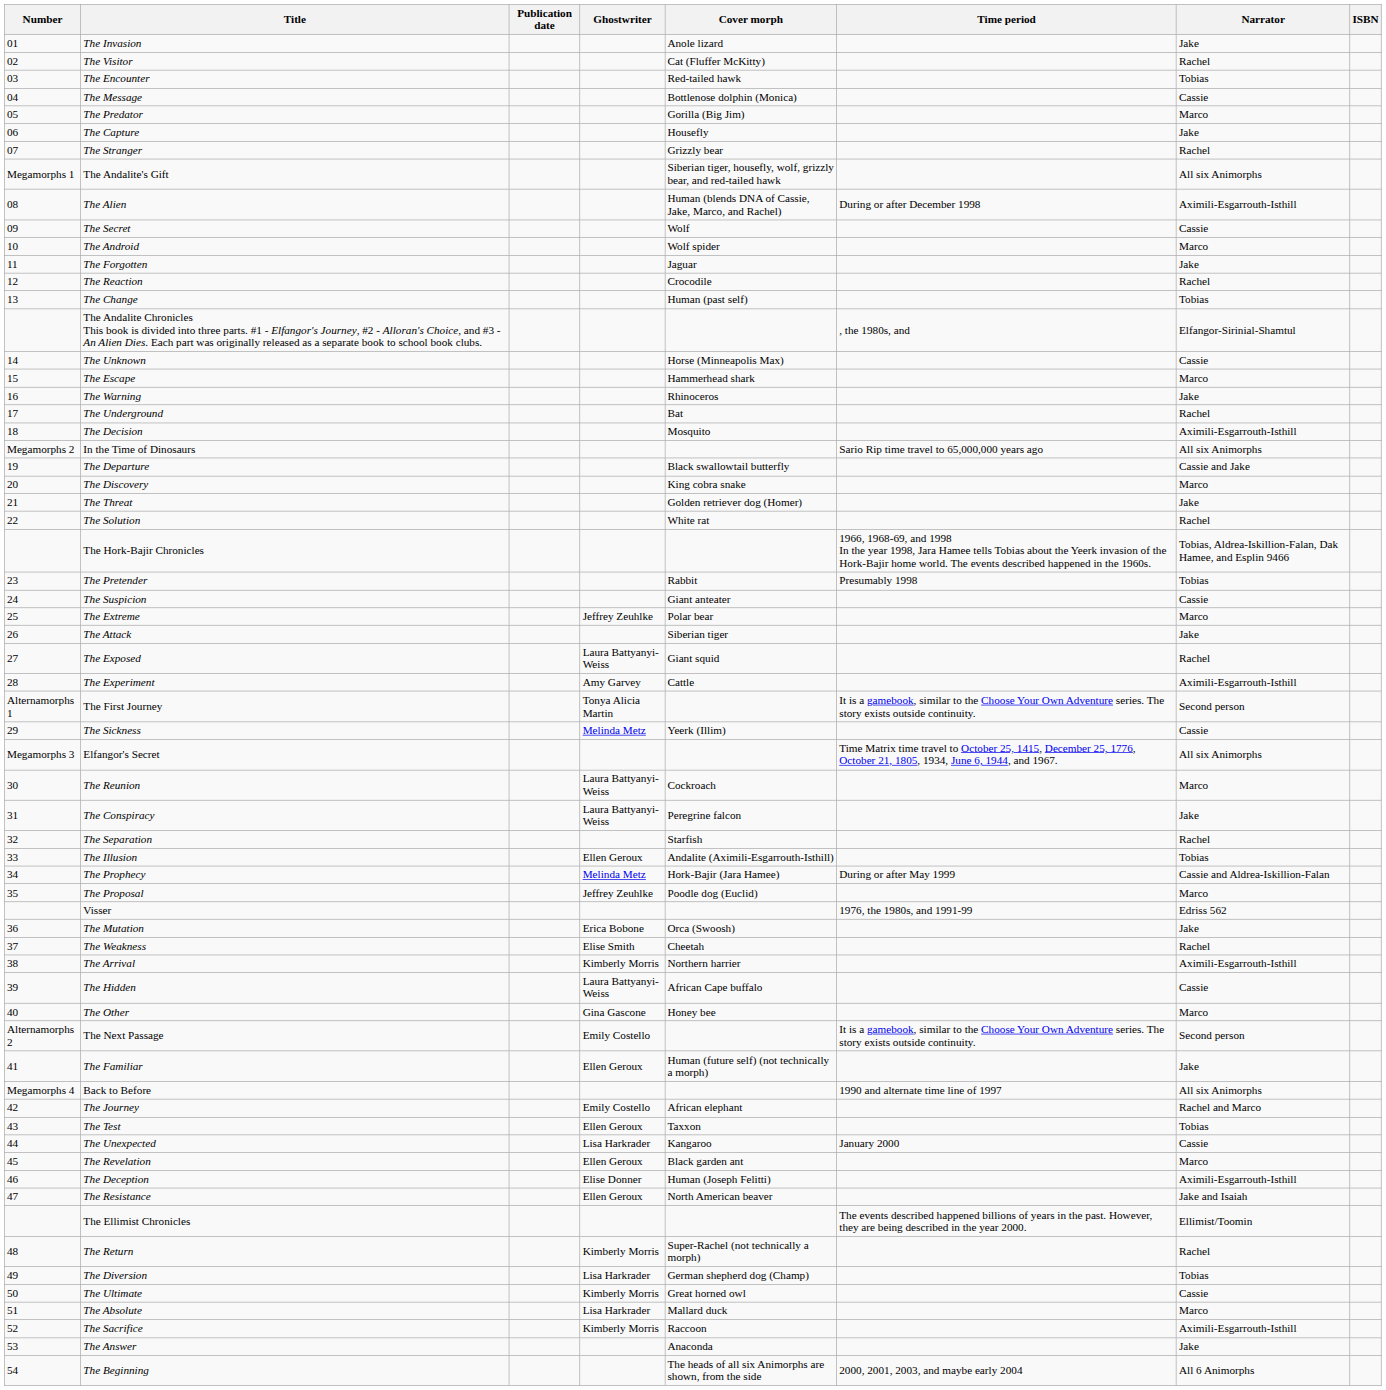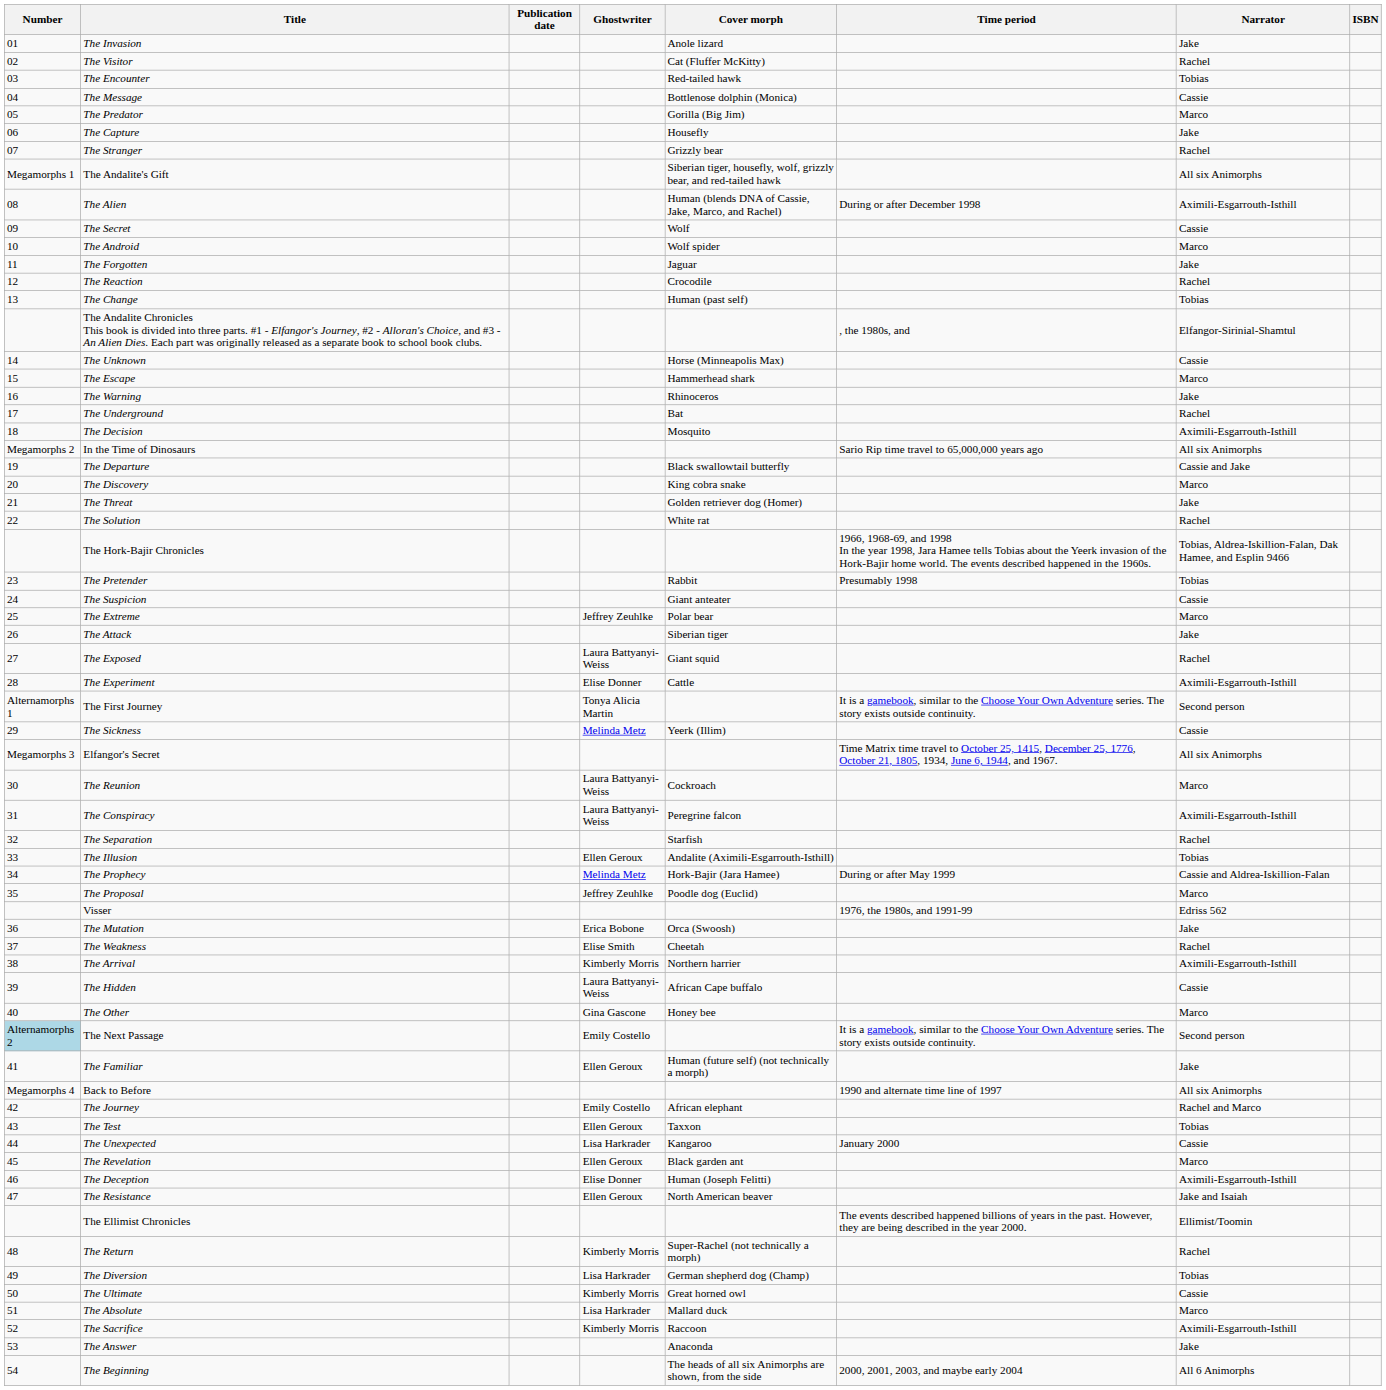 <table class="wikitable sortable">
 <tr>
 <th>Number</th>
 <th>Title</th>
 <th>Publication date</th>
 <th>Ghostwriter</th>
 <th>Cover morph</th>
 <th>Time period</th>
 <th>Narrator</th>
 <th class="unsortable">ISBN</th>
 </tr>
 <tr>
 <td>01</td>
 <td><em>The Invasion</em></td>
 <td></td>
 <td></td>
 <td>Anole lizard</td>
 <td></td>
 <td>Jake</td>
 <td></td>
 </tr>
 <tr>
 <td>02</td>
 <td><em>The Visitor</em></td>
 <td></td>
 <td></td>
 <td>Cat (Fluffer McKitty)</td>
 <td></td>
 <td>Rachel</td>
 <td></td>
 </tr>
 <tr>
 <td>03</td>
 <td><em>The Encounter</em></td>
 <td></td>
 <td></td>
 <td>Red-tailed hawk</td>
 <td></td>
 <td>Tobias</td>
 <td></td>
 </tr>
 <tr>
 <td>04</td>
 <td><em>The Message</em></td>
 <td></td>
 <td></td>
 <td>Bottlenose dolphin (Monica)</td>
 <td></td>
 <td>Cassie</td>
 <td></td>
 </tr>
 <tr>
 <td>05</td>
 <td><em>The Predator</em></td>
 <td></td>
 <td></td>
 <td>Gorilla (Big Jim)</td>
 <td></td>
 <td>Marco</td>
 <td></td>
 </tr>
 <tr>
 <td>06</td>
 <td><em>The Capture</em></td>
 <td></td>
 <td></td>
 <td>Housefly</td>
 <td></td>
 <td>Jake</td>
 <td></td>
 </tr>
 <tr>
 <td>07</td>
 <td><em>The Stranger</em></td>
 <td></td>
 <td></td>
 <td>Grizzly bear</td>
 <td></td>
 <td>Rachel</td>
 <td></td>
 </tr>
 <tr>
 <td>Megamorphs 1</td>
 <td>The Andalite's Gift</td>
 <td></td>
 <td></td>
 <td>Siberian tiger, housefly, wolf, grizzly bear, and red-tailed hawk</td>
 <td></td>
 <td>All six Animorphs</td>
 <td></td>
 </tr>
 <tr>
 <td>08</td>
 <td><em>The Alien</em></td>
 <td></td>
 <td></td>
 <td>Human (blends DNA of Cassie, Jake, Marco, and Rachel)</td>
 <td>During or after December 1998</td>
 <td>Aximili-Esgarrouth-Isthill</td>
 <td></td>
 </tr>
 <tr>
 <td>09</td>
 <td><em>The Secret</em></td>
 <td></td>
 <td></td>
 <td>Wolf</td>
 <td></td>
 <td>Cassie</td>
 <td></td>
 </tr>
 <tr>
 <td>10</td>
 <td><em>The Android</em></td>
 <td></td>
 <td></td>
 <td>Wolf spider</td>
 <td></td>
 <td>Marco</td>
 <td></td>
 </tr>
 <tr>
 <td>11</td>
 <td><em>The Forgotten</em></td>
 <td></td>
 <td></td>
 <td>Jaguar</td>
 <td></td>
 <td>Jake</td>
 <td></td>
 </tr>
 <tr>
 <td>12</td>
 <td><em>The Reaction</em></td>
 <td></td>
 <td></td>
 <td>Crocodile</td>
 <td></td>
 <td>Rachel</td>
 <td></td>
 </tr>
 <tr>
 <td>13</td>
 <td><em>The Change</em></td>
 <td></td>
 <td></td>
 <td>Human (past self)</td>
 <td></td>
 <td>Tobias</td>
 <td></td>
 </tr>
 <tr>
 <td></td>
 <td>The Andalite Chronicles<br>This book is divided into three parts. #1 - <em>Elfangor's Journey</em>, #2 - <em>Alloran's Choice</em>, and #3 - <em>An Alien Dies</em>. Each part was originally released as a separate book to school book clubs.</td>
 <td></td>
 <td></td>
 <td></td>
 <td>, the 1980s, and </td>
 <td>Elfangor-Sirinial-Shamtul</td>
 <td></td>
 </tr>
 <tr>
 <td>14</td>
 <td><em>The Unknown</em></td>
 <td></td>
 <td></td>
 <td>Horse (Minneapolis Max)</td>
 <td></td>
 <td>Cassie</td>
 <td></td>
 </tr>
 <tr>
 <td>15</td>
 <td><em>The Escape</em></td>
 <td></td>
 <td></td>
 <td>Hammerhead shark</td>
 <td></td>
 <td>Marco</td>
 <td></td>
 </tr>
 <tr>
 <td>16</td>
 <td><em>The Warning</em></td>
 <td></td>
 <td></td>
 <td>Rhinoceros</td>
 <td></td>
 <td>Jake</td>
 <td></td>
 </tr>
 <tr>
 <td>17</td>
 <td><em>The Underground</em></td>
 <td></td>
 <td></td>
 <td>Bat</td>
 <td></td>
 <td>Rachel</td>
 <td></td>
 </tr>
 <tr>
 <td>18</td>
 <td><em>The Decision</em></td>
 <td></td>
 <td></td>
 <td>Mosquito</td>
 <td></td>
 <td>Aximili-Esgarrouth-Isthill</td>
 <td></td>
 </tr>
 <tr>
 <td>Megamorphs 2</td>
 <td>In the Time of Dinosaurs</td>
 <td></td>
 <td></td>
 <td></td>
 <td>Sario Rip time travel to 65,000,000 years ago</td>
 <td>All six Animorphs</td>
 <td></td>
 </tr>
 <tr>
 <td>19</td>
 <td><em>The Departure</em></td>
 <td></td>
 <td></td>
 <td>Black swallowtail butterfly</td>
 <td></td>
 <td>Cassie and Jake</td>
 <td></td>
 </tr>
 <tr>
 <td>20</td>
 <td><em>The Discovery</em></td>
 <td></td>
 <td></td>
 <td>King cobra snake</td>
 <td></td>
 <td>Marco</td>
 <td></td>
 </tr>
 <tr>
 <td>21</td>
 <td><em>The Threat</em></td>
 <td></td>
 <td></td>
 <td>Golden retriever dog (Homer)</td>
 <td></td>
 <td>Jake</td>
 <td></td>
 </tr>
 <tr>
 <td>22</td>
 <td><em>The Solution</em></td>
 <td></td>
 <td></td>
 <td>White rat</td>
 <td></td>
 <td>Rachel</td>
 <td></td>
 </tr>
 <tr>
 <td></td>
 <td>The Hork-Bajir Chronicles</td>
 <td></td>
 <td></td>
 <td></td>
 <td>1966, 1968-69, and 1998<br>In the year 1998, Jara Hamee tells Tobias about the Yeerk invasion of the Hork-Bajir home world. The events described happened in the 1960s.</td>
 <td>Tobias, Aldrea-Iskillion-Falan, Dak Hamee, and Esplin 9466</td>
 <td></td>
 </tr>
 <tr>
 <td>23</td>
 <td><em>The Pretender</em></td>
 <td></td>
 <td></td>
 <td>Rabbit</td>
 <td>Presumably 1998</td>
 <td>Tobias</td>
 <td></td>
 </tr>
 <tr>
 <td>24</td>
 <td><em>The Suspicion</em></td>
 <td></td>
 <td></td>
 <td>Giant anteater</td>
 <td></td>
 <td>Cassie</td>
 <td></td>
 </tr>
 <tr>
 <td>25</td>
 <td><em>The Extreme</em></td>
 <td></td>
 <td>Jeffrey Zeuhlke</td>
 <td>Polar bear</td>
 <td></td>
 <td>Marco</td>
 <td></td>
 </tr>
 <tr>
 <td>26</td>
 <td><em>The Attack</em></td>
 <td></td>
 <td></td>
 <td>Siberian tiger</td>
 <td></td>
 <td>Jake</td>
 <td></td>
 </tr>
 <tr>
 <td>27</td>
 <td><em>The Exposed</em></td>
 <td></td>
 <td>Laura Battyanyi-Weiss</td>
 <td>Giant squid</td>
 <td></td>
 <td>Rachel</td>
 <td></td>
 </tr>
 <tr>
 <td>28</td>
 <td><em>The Experiment</em></td>
 <td></td>
-<td>Amy Garvey</td>
+<td>Elise Donner</td>
 <td>Cattle</td>
 <td></td>
 <td>Aximili-Esgarrouth-Isthill</td>
 <td></td>
 </tr>
 <tr>
 <td>Alternamorphs 1</td>
 <td>The First Journey</td>
 <td></td>
 <td>Tonya Alicia Martin</td>
 <td></td>
 <td>It is a <a href='#'>gamebook</a>, similar to the <a href='#'>Choose Your Own Adventure</a> series. The story exists outside continuity.</td>
 <td>Second person</td>
 <td></td>
 </tr>
 <tr>
 <td>29</td>
 <td><em>The Sickness</em></td>
 <td></td>
 <td><a href='#'>Melinda Metz</a></td>
 <td>Yeerk (Illim)</td>
 <td></td>
 <td>Cassie</td>
 <td></td>
 </tr>
 <tr>
 <td>Megamorphs 3</td>
 <td>Elfangor's Secret</td>
 <td></td>
 <td></td>
 <td></td>
 <td>Time Matrix time travel to <a href='#'>October 25, 1415</a>, <a href='#'>December 25, 1776</a>, <a href='#'>October 21, 1805</a>, 1934, <a href='#'>June 6, 1944</a>, and 1967.</td>
 <td>All six Animorphs</td>
 <td></td>
 </tr>
 <tr>
 <td>30</td>
 <td><em>The Reunion</em></td>
 <td></td>
 <td>Laura Battyanyi-Weiss</td>
 <td>Cockroach</td>
 <td></td>
 <td>Marco</td>
 <td></td>
 </tr>
 <tr>
 <td>31</td>
 <td><em>The Conspiracy</em></td>
 <td></td>
 <td>Laura Battyanyi-Weiss</td>
 <td>Peregrine falcon</td>
 <td></td>
-<td>Jake</td>
+<td>Aximili-Esgarrouth-Isthill</td>
 <td></td>
 </tr>
 <tr>
 <td>32</td>
 <td><em>The Separation</em></td>
 <td></td>
 <td></td>
 <td>Starfish</td>
 <td></td>
 <td>Rachel</td>
 <td></td>
 </tr>
 <tr>
 <td>33</td>
 <td><em>The Illusion</em></td>
 <td></td>
 <td>Ellen Geroux</td>
 <td>Andalite (Aximili-Esgarrouth-Isthill)</td>
 <td></td>
 <td>Tobias</td>
 <td></td>
 </tr>
 <tr>
 <td>34</td>
 <td><em>The Prophecy</em></td>
 <td></td>
 <td><a href='#'>Melinda Metz</a></td>
 <td>Hork-Bajir (Jara Hamee)</td>
 <td>During or after May 1999</td>
 <td>Cassie and Aldrea-Iskillion-Falan</td>
 <td></td>
 </tr>
 <tr>
 <td>35</td>
 <td><em>The Proposal</em></td>
 <td></td>
 <td>Jeffrey Zeuhlke</td>
 <td>Poodle dog (Euclid)</td>
 <td></td>
 <td>Marco</td>
 <td></td>
 </tr>
 <tr>
 <td></td>
 <td>Visser</td>
 <td></td>
 <td></td>
 <td></td>
 <td>1976, the 1980s, and 1991-99</td>
 <td>Edriss 562</td>
 <td></td>
 </tr>
 <tr>
 <td>36</td>
 <td><em>The Mutation</em></td>
 <td></td>
 <td>Erica Bobone</td>
 <td>Orca (Swoosh)</td>
 <td></td>
 <td>Jake</td>
 <td></td>
 </tr>
 <tr>
 <td>37</td>
 <td><em>The Weakness</em></td>
 <td></td>
 <td>Elise Smith</td>
 <td>Cheetah</td>
 <td></td>
 <td>Rachel</td>
 <td></td>
 </tr>
 <tr>
 <td>38</td>
 <td><em>The Arrival</em></td>
 <td></td>
 <td>Kimberly Morris</td>
 <td>Northern harrier</td>
 <td></td>
 <td>Aximili-Esgarrouth-Isthill</td>
 <td></td>
 </tr>
 <tr>
 <td>39</td>
 <td><em>The Hidden</em></td>
 <td></td>
 <td>Laura Battyanyi-Weiss</td>
 <td>African Cape buffalo</td>
 <td></td>
 <td>Cassie</td>
 <td></td>
 </tr>
 <tr>
 <td>40</td>
 <td><em>The Other</em></td>
 <td></td>
 <td>Gina Gascone</td>
 <td>Honey bee</td>
 <td></td>
 <td>Marco</td>
 <td></td>
 </tr>
 <tr>
-<td>Alternamorphs 2</td>
+<td style="background: lightblue;">Alternamorphs 2</td>
 <td>The Next Passage</td>
 <td></td>
 <td>Emily Costello</td>
 <td></td>
 <td>It is a <a href='#'>gamebook</a>, similar to the <a href='#'>Choose Your Own Adventure</a> series. The story exists outside continuity.</td>
 <td>Second person</td>
 <td></td>
 </tr>
 <tr>
 <td>41</td>
 <td><em>The Familiar</em></td>
 <td></td>
 <td>Ellen Geroux</td>
 <td>Human (future self) (not technically a morph)</td>
 <td></td>
 <td>Jake</td>
 <td></td>
 </tr>
 <tr>
 <td>Megamorphs 4</td>
 <td>Back to Before</td>
 <td></td>
 <td></td>
 <td></td>
 <td>1990 and alternate time line of 1997</td>
 <td>All six Animorphs</td>
 <td></td>
 </tr>
 <tr>
 <td>42</td>
 <td><em>The Journey</em></td>
 <td></td>
 <td>Emily Costello</td>
 <td>African elephant</td>
 <td></td>
 <td>Rachel and Marco</td>
 <td></td>
 </tr>
 <tr>
 <td>43</td>
 <td><em>The Test</em></td>
 <td></td>
 <td>Ellen Geroux</td>
 <td>Taxxon</td>
 <td></td>
 <td>Tobias</td>
 <td></td>
 </tr>
 <tr>
 <td>44</td>
 <td><em>The Unexpected</em></td>
 <td></td>
 <td>Lisa Harkrader</td>
 <td>Kangaroo</td>
 <td>January 2000</td>
 <td>Cassie</td>
 <td></td>
 </tr>
 <tr>
 <td>45</td>
 <td><em>The Revelation</em></td>
 <td></td>
 <td>Ellen Geroux</td>
 <td>Black garden ant</td>
 <td></td>
 <td>Marco</td>
 <td></td>
 </tr>
 <tr>
 <td>46</td>
 <td><em>The Deception</em></td>
 <td></td>
 <td>Elise Donner</td>
 <td>Human (Joseph Felitti)</td>
 <td></td>
 <td>Aximili-Esgarrouth-Isthill</td>
 <td></td>
 </tr>
 <tr>
 <td>47</td>
 <td><em>The Resistance</em></td>
 <td></td>
 <td>Ellen Geroux</td>
 <td>North American beaver</td>
 <td></td>
 <td>Jake and Isaiah</td>
 <td></td>
 </tr>
 <tr>
 <td></td>
 <td>The Ellimist Chronicles</td>
 <td></td>
 <td></td>
 <td></td>
 <td>The events described happened billions of years in the past. However, they are being described in the year 2000.</td>
 <td>Ellimist/Toomin</td>
 <td></td>
 </tr>
 <tr>
 <td>48</td>
 <td><em>The Return</em></td>
 <td></td>
 <td>Kimberly Morris</td>
 <td>Super-Rachel (not technically a morph)</td>
 <td></td>
 <td>Rachel</td>
 <td></td>
 </tr>
 <tr>
 <td>49</td>
 <td><em>The Diversion</em></td>
 <td></td>
 <td>Lisa Harkrader</td>
 <td>German shepherd dog (Champ)</td>
 <td></td>
 <td>Tobias</td>
 <td></td>
 </tr>
 <tr>
 <td>50</td>
 <td><em>The Ultimate</em></td>
 <td></td>
 <td>Kimberly Morris</td>
 <td>Great horned owl</td>
 <td></td>
 <td>Cassie</td>
 <td></td>
 </tr>
 <tr>
 <td>51</td>
 <td><em>The Absolute</em></td>
 <td></td>
 <td>Lisa Harkrader</td>
 <td>Mallard duck</td>
 <td></td>
 <td>Marco</td>
 <td></td>
 </tr>
 <tr>
 <td>52</td>
 <td><em>The Sacrifice</em></td>
 <td></td>
 <td>Kimberly Morris</td>
 <td>Raccoon</td>
 <td></td>
 <td>Aximili-Esgarrouth-Isthill</td>
 <td></td>
 </tr>
 <tr>
 <td>53</td>
 <td><em>The Answer</em></td>
 <td></td>
 <td></td>
 <td>Anaconda</td>
 <td></td>
 <td>Jake</td>
 <td></td>
 </tr>
 <tr>
 <td>54</td>
 <td><em>The Beginning</em></td>
 <td></td>
 <td></td>
 <td>The heads of all six Animorphs are shown, from the side</td>
 <td>2000, 2001, 2003, and maybe early 2004</td>
 <td>All 6 Animorphs</td>
 <td></td>
 </tr>
 </table>
